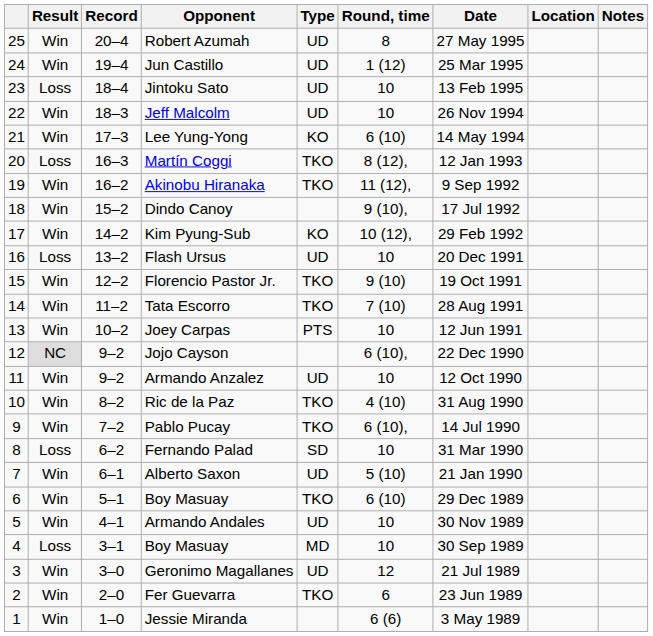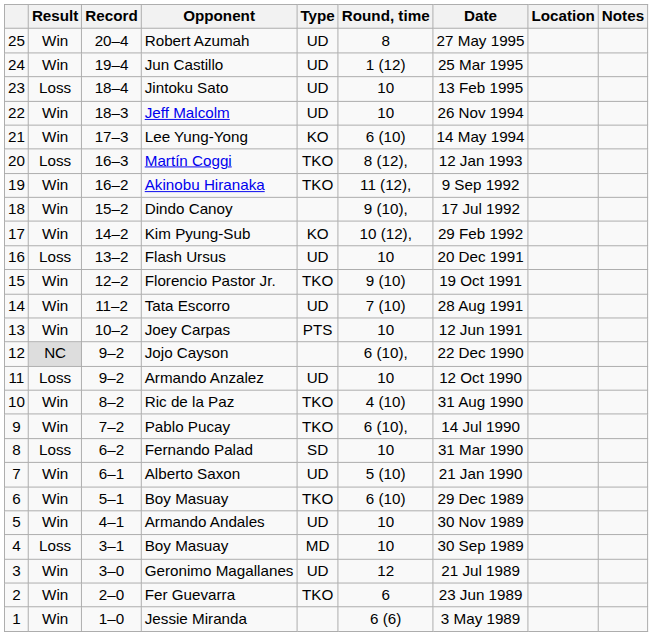 <table class=wikitable style=text-align:center>
 <tr>
 <th></th>
 <th>Result</th>
 <th>Record</th>
 <th>Opponent</th>
 <th>Type</th>
 <th>Round, time</th>
 <th>Date</th>
 <th>Location</th>
 <th>Notes</th>
 </tr>
 <tr>
 <td>25</td>
 <td>Win</td>
 <td>20–4 </td>
 <td align=left>Robert Azumah</td>
 <td>UD</td>
 <td>8</td>
 <td>27 May 1995</td>
 <td align=left></td>
 <td align=left></td>
 </tr>
 <tr>
 <td>24</td>
 <td>Win</td>
 <td>19–4 </td>
 <td align=left>Jun Castillo</td>
 <td>UD</td>
 <td>1 (12)</td>
 <td>25 Mar 1995</td>
 <td align=left></td>
 <td align=left></td>
 </tr>
 <tr>
 <td>23</td>
 <td>Loss</td>
 <td>18–4 </td>
 <td align=left>Jintoku Sato</td>
 <td>UD</td>
 <td>10</td>
 <td>13 Feb 1995</td>
 <td align=left></td>
 <td align=left></td>
 </tr>
 <tr>
 <td>22</td>
 <td>Win</td>
 <td>18–3 </td>
 <td align=left><a href='#'>Jeff Malcolm</a></td>
 <td>UD</td>
 <td>10</td>
 <td>26 Nov 1994</td>
 <td align=left></td>
 <td align=left></td>
 </tr>
 <tr>
 <td>21</td>
 <td>Win</td>
 <td>17–3 </td>
 <td align=left>Lee Yung-Yong</td>
 <td>KO</td>
 <td>6 (10)</td>
 <td>14 May 1994</td>
 <td align=left></td>
 <td align=left></td>
 </tr>
 <tr>
 <td>20</td>
 <td>Loss</td>
 <td>16–3 </td>
 <td align=left><a href='#'>Martín Coggi</a></td>
 <td>TKO</td>
 <td>8 (12), </td>
 <td>12 Jan 1993</td>
 <td align=left></td>
 <td align=left></td>
 </tr>
 <tr>
 <td>19</td>
 <td>Win</td>
 <td>16–2 </td>
 <td align=left><a href='#'>Akinobu Hiranaka</a></td>
 <td>TKO</td>
 <td>11 (12), </td>
 <td>9 Sep 1992</td>
 <td align=left></td>
 <td align=left></td>
 </tr>
 <tr>
 <td>18</td>
 <td>Win</td>
 <td>15–2 </td>
 <td align=left>Dindo Canoy</td>
 <td></td>
 <td>9 (10), </td>
 <td>17 Jul 1992</td>
 <td align=left></td>
 <td align=left></td>
 </tr>
 <tr>
 <td>17</td>
 <td>Win</td>
 <td>14–2 </td>
 <td align=left>Kim Pyung-Sub</td>
 <td>KO</td>
 <td>10 (12), </td>
 <td>29 Feb 1992</td>
 <td align=left></td>
 <td align=left></td>
 </tr>
 <tr>
 <td>16</td>
 <td>Loss</td>
 <td>13–2 </td>
 <td align=left>Flash Ursus</td>
 <td>UD</td>
 <td>10</td>
 <td>20 Dec 1991</td>
 <td align=left></td>
 <td align=left></td>
 </tr>
 <tr>
 <td>15</td>
 <td>Win</td>
 <td>12–2 </td>
 <td align=left>Florencio Pastor Jr.</td>
 <td>TKO</td>
 <td>9 (10)</td>
 <td>19 Oct 1991</td>
 <td align=left></td>
 <td align=left></td>
 </tr>
 <tr>
 <td>14</td>
 <td>Win</td>
 <td>11–2 </td>
 <td align=left>Tata Escorro</td>
-<td>TKO</td>
+<td>UD</td>
 <td>7 (10)</td>
 <td>28 Aug 1991</td>
 <td align=left></td>
 <td align=left></td>
 </tr>
 <tr>
 <td>13</td>
 <td>Win</td>
 <td>10–2 </td>
 <td align=left>Joey Carpas</td>
 <td>PTS</td>
 <td>10</td>
 <td>12 Jun 1991</td>
 <td align=left></td>
 <td align=left></td>
 </tr>
 <tr>
 <td>12</td>
 <td style=background:#DDD>NC</td>
 <td>9–2 </td>
 <td align=left>Jojo Cayson</td>
 <td></td>
 <td>6 (10), </td>
 <td>22 Dec 1990</td>
 <td align=left></td>
 <td align=left></td>
 </tr>
 <tr>
 <td>11</td>
-<td>Win</td>
+<td>Loss</td>
 <td>9–2</td>
 <td align=left>Armando Anzalez</td>
 <td>UD</td>
 <td>10</td>
 <td>12 Oct 1990</td>
 <td align=left></td>
 <td align=left></td>
 </tr>
 <tr>
 <td>10</td>
 <td>Win</td>
 <td>8–2</td>
 <td align=left>Ric de la Paz</td>
 <td>TKO</td>
 <td>4 (10)</td>
 <td>31 Aug 1990</td>
 <td align=left></td>
 <td align=left></td>
 </tr>
 <tr>
 <td>9</td>
 <td>Win</td>
 <td>7–2</td>
 <td align=left>Pablo Pucay</td>
 <td>TKO</td>
 <td>6 (10), </td>
 <td>14 Jul 1990</td>
 <td align=left></td>
 <td align=left></td>
 </tr>
 <tr>
 <td>8</td>
 <td>Loss</td>
 <td>6–2</td>
 <td align=left>Fernando Palad</td>
 <td>SD</td>
 <td>10</td>
 <td>31 Mar 1990</td>
 <td align=left></td>
 <td align=left></td>
 </tr>
 <tr>
 <td>7</td>
 <td>Win</td>
 <td>6–1</td>
 <td align=left>Alberto Saxon</td>
 <td>UD</td>
 <td>5 (10)</td>
 <td>21 Jan 1990</td>
 <td align=left></td>
 <td align=left></td>
 </tr>
 <tr>
 <td>6</td>
 <td>Win</td>
 <td>5–1</td>
 <td align=left>Boy Masuay</td>
 <td>TKO</td>
 <td>6 (10)</td>
 <td>29 Dec 1989</td>
 <td align=left></td>
 <td align=left></td>
 </tr>
 <tr>
 <td>5</td>
 <td>Win</td>
 <td>4–1</td>
 <td align=left>Armando Andales</td>
 <td>UD</td>
 <td>10</td>
 <td>30 Nov 1989</td>
 <td align=left></td>
 <td align=left></td>
 </tr>
 <tr>
 <td>4</td>
 <td>Loss</td>
 <td>3–1</td>
 <td align=left>Boy Masuay</td>
 <td>MD</td>
 <td>10</td>
 <td>30 Sep 1989</td>
 <td align=left></td>
 <td align=left></td>
 </tr>
 <tr>
 <td>3</td>
 <td>Win</td>
 <td>3–0</td>
 <td align=left>Geronimo Magallanes</td>
 <td>UD</td>
 <td>12</td>
 <td>21 Jul 1989</td>
 <td align=left></td>
 <td align=left></td>
 </tr>
 <tr>
 <td>2</td>
 <td>Win</td>
 <td>2–0</td>
 <td align=left>Fer Guevarra</td>
 <td>TKO</td>
 <td>6</td>
 <td>23 Jun 1989</td>
 <td align=left></td>
 <td align=left></td>
 </tr>
 <tr>
 <td>1</td>
 <td>Win</td>
 <td>1–0</td>
 <td align=left>Jessie Miranda</td>
 <td></td>
 <td>6 (6)</td>
 <td>3 May 1989</td>
 <td align=left></td>
 <td align=left></td>
 </tr>
 </table>
